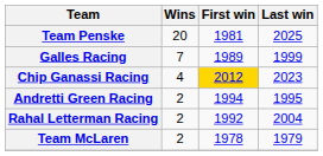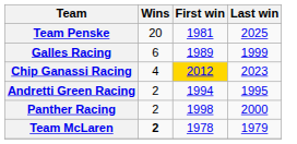 <table class="wikitable plainrowheaders" style="text-align: center">
 <tr>
 <th scope=col>Team</th>
 <th scope=col>Wins</th>
 <th scope=col>First win</th>
 <th scope=col>Last win</th>
 </tr>
 <tr>
 <th scope=row><a href='#'>Team Penske</a></th>
 <td>20</td>
 <td><a href='#'>1981</a></td>
 <td><a href='#'>2025</a></td>
 </tr>
 <tr>
 <th scope=row><a href='#'>Galles Racing</a></th>
-<td>7</td>
+<td>6</td>
 <td><a href='#'>1989</a></td>
 <td><a href='#'>1999</a></td>
 </tr>
 <tr>
 <th scope=row><a href='#'>Chip Ganassi Racing</a></th>
 <td>4</td>
 <td style="background: gold;"><a href='#'>2012</a></td>
 <td><a href='#'>2023</a></td>
 </tr>
 <tr>
 <th scope=row><a href='#'>Andretti Green Racing</a></th>
 <td>2</td>
 <td><a href='#'>1994</a></td>
 <td><a href='#'>1995</a></td>
 </tr>
 <tr>
-<th scope=row><a href='#'>Rahal Letterman Racing</a></th>
+<th scope=row><a href='#'>Panther Racing</a></th>
 <td>2</td>
-<td><a href='#'>1992</a></td>
-<td><a href='#'>2004</a></td>
+<td><a href='#'>1998</a></td>
+<td><a href='#'>2000</a></td>
 </tr>
 <tr>
 <th scope=row><a href='#'>Team McLaren</a></th>
-<td>2</td>
+<td><strong>2</strong></td>
 <td><a href='#'>1978</a></td>
 <td><a href='#'>1979</a></td>
 </tr>
 <tr>
 </tr>
 </table>
